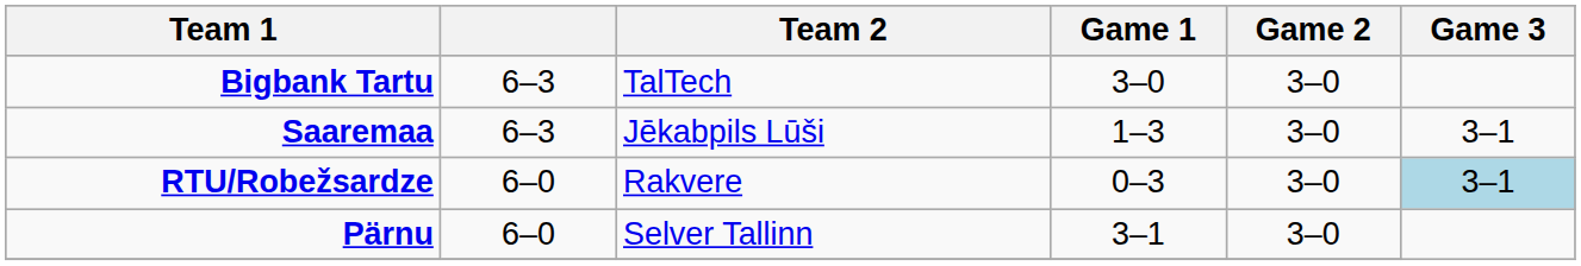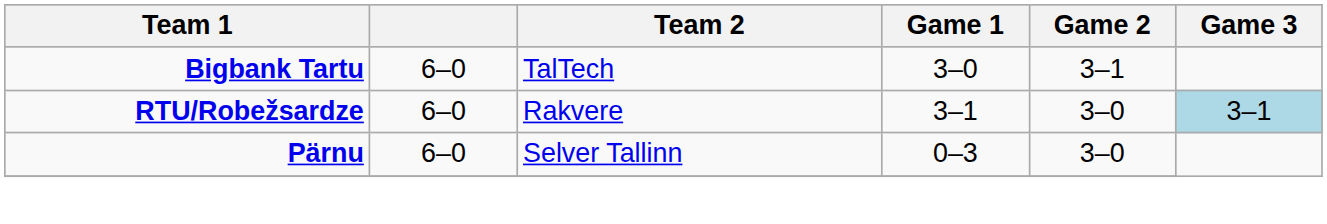 <table class=wikitable style="text-align:center">
 <tr>
 <th width=210>Team 1</th>
 <th width=80></th>
 <th width=210>Team 2</th>
 <th width=80>Game 1</th>
 <th width=80>Game 2</th>
 <th width=80>Game 3</th>
 </tr>
 <tr>
 <td align=right><strong><a href='#'>Bigbank Tartu</a></strong> </td>
-<td>6–3</td>
+<td>6–0</td>
 <td align=left> <a href='#'>TalTech</a></td>
-<td>3–0</td>
-<td>3–0</td>
-</tr>
-<tr>
-<td align=right><strong><a href='#'>Saaremaa</a></strong> </td>
-<td>6–3</td>
-<td align=left> <a href='#'>Jēkabpils Lūši</a></td>
-<td>1–3</td>
 <td>3–0</td>
 <td>3–1</td>
 </tr>
 <tr>
 <td align=right><strong><a href='#'>RTU/Robežsardze</a></strong> </td>
 <td>6–0</td>
 <td align=left> <a href='#'>Rakvere</a></td>
-<td>0–3</td>
+<td>3–1</td>
 <td>3–0</td>
 <td style="background: lightblue;">3–1</td>
 </tr>
 <tr>
 <td align=right><strong><a href='#'>Pärnu</a></strong> </td>
 <td>6–0</td>
 <td align=left> <a href='#'>Selver Tallinn</a></td>
-<td>3–1</td>
+<td>0–3</td>
 <td>3–0</td>
 </tr>
 <tr>
 </tr>
 </table>
